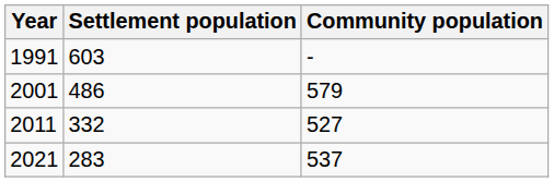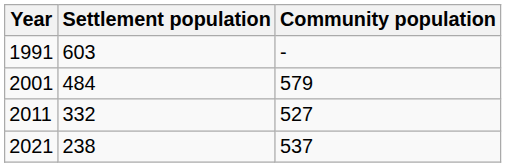 <table class="wikitable">
 <tr>
 <th>Year</th>
 <th>Settlement population</th>
 <th>Community population</th>
 </tr>
 <tr>
 <td>1991</td>
 <td>603</td>
 <td>-</td>
 </tr>
 <tr>
 <td>2001</td>
-<td>486</td>
+<td>484</td>
 <td>579</td>
 </tr>
 <tr>
 <td>2011</td>
 <td>332</td>
 <td>527</td>
 </tr>
 <tr>
 <td>2021</td>
-<td>283</td>
+<td>238</td>
 <td>537</td>
 </tr>
 </table>
